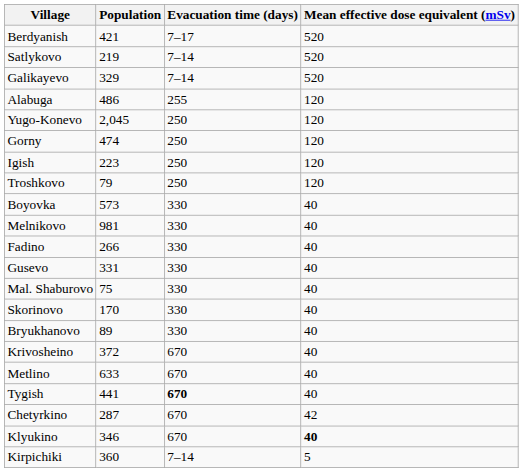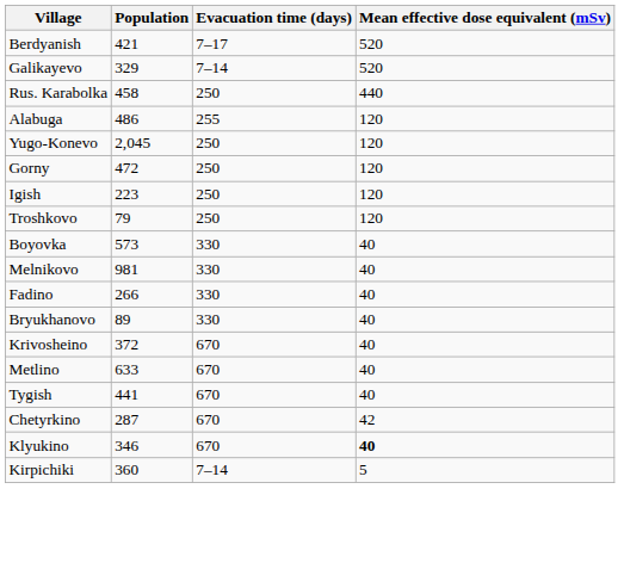 <table class="wikitable sortable">
 <tr>
 <th>Village</th>
 <th>Population</th>
 <th>Evacuation time (days)</th>
 <th>Mean effective dose equivalent (<a href='#'>mSv</a>)</th>
 </tr>
 <tr>
 <td>Berdyanish</td>
 <td>421</td>
 <td>7–17</td>
 <td>520</td>
 </tr>
 <tr>
-<td>Satlykovo</td>
-<td>219</td>
+<td>Galikayevo</td>
+<td>329</td>
 <td>7–14</td>
 <td>520</td>
 </tr>
 <tr>
-<td>Galikayevo</td>
-<td>329</td>
-<td>7–14</td>
-<td>520</td>
+<td>Rus. Karabolka</td>
+<td>458</td>
+<td>250</td>
+<td>440</td>
 </tr>
 <tr>
 <td>Alabuga</td>
 <td>486</td>
 <td>255</td>
 <td>120</td>
 </tr>
 <tr>
 <td>Yugo-Konevo</td>
 <td>2,045</td>
 <td>250</td>
 <td>120</td>
 </tr>
 <tr>
 <td>Gorny</td>
-<td>474</td>
+<td>472</td>
 <td>250</td>
 <td>120</td>
 </tr>
 <tr>
 <td>Igish</td>
 <td>223</td>
 <td>250</td>
 <td>120</td>
 </tr>
 <tr>
 <td>Troshkovo</td>
 <td>79</td>
 <td>250</td>
 <td>120</td>
 </tr>
 <tr>
 <td>Boyovka</td>
 <td>573</td>
 <td>330</td>
 <td>40</td>
 </tr>
 <tr>
 <td>Melnikovo</td>
 <td>981</td>
 <td>330</td>
 <td>40</td>
 </tr>
 <tr>
 <td>Fadino</td>
 <td>266</td>
 <td>330</td>
 <td>40</td>
 </tr>
 <tr>
-<td>Gusevo</td>
-<td>331</td>
-<td>330</td>
-<td>40</td>
-</tr>
-<tr>
-<td>Mal. Shaburovo</td>
-<td>75</td>
-<td>330</td>
-<td>40</td>
-</tr>
-<tr>
-<td>Skorinovo</td>
-<td>170</td>
-<td>330</td>
-<td>40</td>
-</tr>
-<tr>
 <td>Bryukhanovo</td>
 <td>89</td>
 <td>330</td>
 <td>40</td>
 </tr>
 <tr>
 <td>Krivosheino</td>
 <td>372</td>
 <td>670</td>
 <td>40</td>
 </tr>
 <tr>
 <td>Metlino</td>
 <td>633</td>
 <td>670</td>
 <td>40</td>
 </tr>
 <tr>
 <td>Tygish</td>
 <td>441</td>
-<td><strong>670</strong></td>
+<td>670</td>
 <td>40</td>
 </tr>
 <tr>
 <td>Chetyrkino</td>
 <td>287</td>
 <td>670</td>
 <td>42</td>
 </tr>
 <tr>
 <td>Klyukino</td>
 <td>346</td>
 <td>670</td>
 <td><strong>40</strong></td>
 </tr>
 <tr>
 <td>Kirpichiki</td>
 <td>360</td>
 <td>7–14</td>
 <td>5</td>
 </tr>
 </table>
